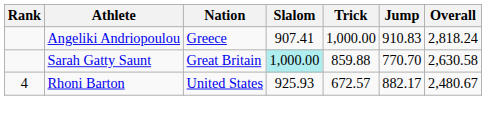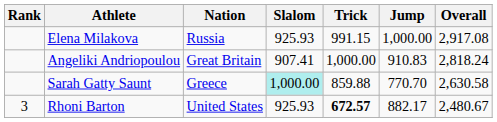 <table class="wikitable sortable" style="text-align:center">
 <tr>
 <th>Rank</th>
 <th>Athlete</th>
 <th>Nation</th>
 <th>Slalom</th>
 <th>Trick</th>
 <th>Jump</th>
 <th>Overall</th>
 </tr>
 <tr>
 <td></td>
+<td align=left><a href='#'>Elena Milakova</a></td>
+<td align=left> <a href='#'>Russia</a></td>
+<td>925.93</td>
+<td>991.15</td>
+<td>1,000.00</td>
+<td>2,917.08</td>
+</tr>
+<tr>
+<td></td>
 <td align=left><a href='#'>Angeliki Andriopoulou</a></td>
-<td align=left> <a href='#'>Greece</a></td>
+<td align=left> <a href='#'>Great Britain</a></td>
 <td>907.41</td>
 <td>1,000.00</td>
 <td>910.83</td>
 <td>2,818.24</td>
 </tr>
 <tr>
 <td></td>
 <td align=left><a href='#'>Sarah Gatty Saunt</a></td>
-<td align=left> <a href='#'>Great Britain</a></td>
+<td align=left> <a href='#'>Greece</a></td>
 <td style="background: paleturquoise;">1,000.00</td>
 <td>859.88</td>
 <td>770.70</td>
 <td>2,630.58</td>
 </tr>
 <tr>
-<td>4</td>
+<td>3</td>
 <td align=left><a href='#'>Rhoni Barton</a></td>
 <td align=left> <a href='#'>United States</a></td>
 <td>925.93</td>
-<td>672.57</td>
+<td><strong>672.57</strong></td>
 <td>882.17</td>
 <td>2,480.67</td>
 </tr>
 </table>
